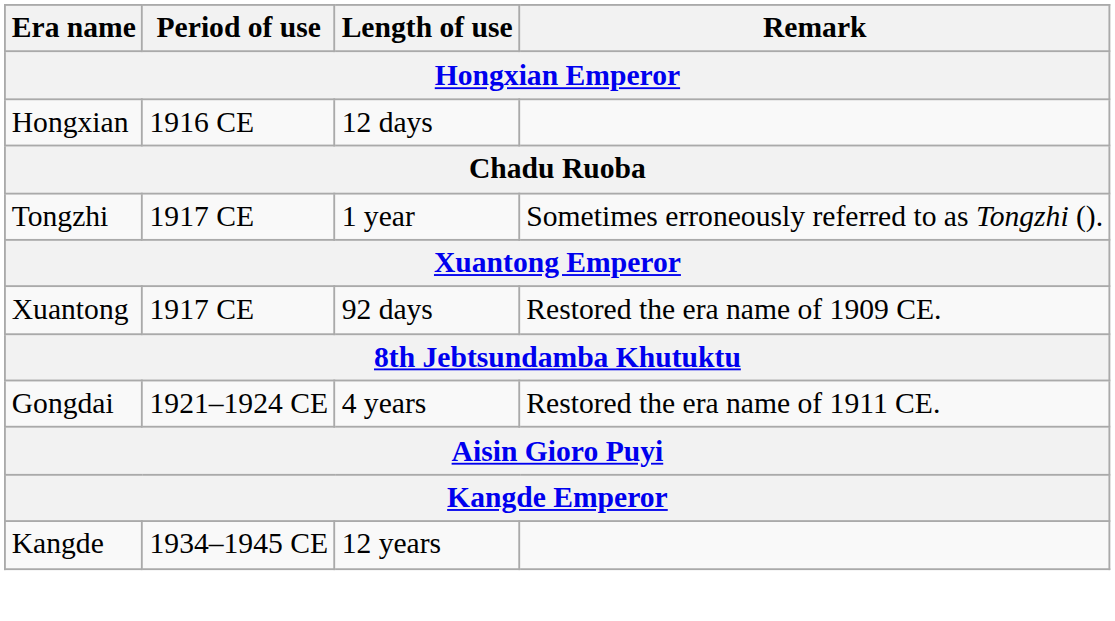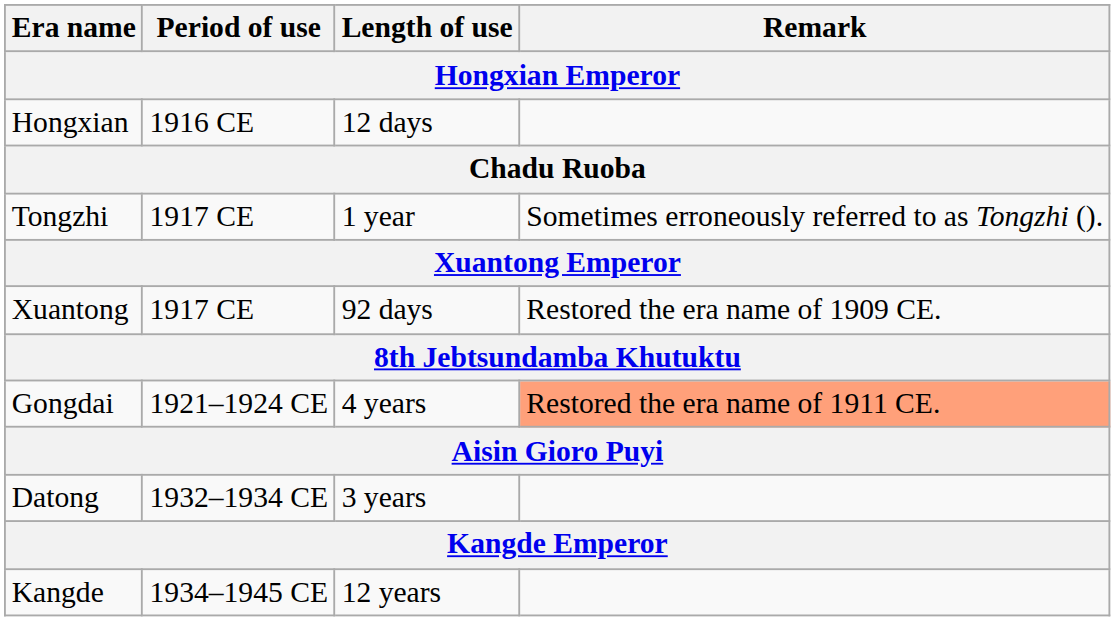 <table class="wikitable">
 <tr>
 <th>Era name</th>
 <th>Period of use</th>
 <th>Length of use</th>
 <th>Remark</th>
 </tr>
 <tr>
 <th colspan="4"><a href='#'>Hongxian Emperor</a><br></th>
 </tr>
 <tr>
 <td>Hongxian<br></td>
 <td>1916 CE</td>
 <td>12 days</td>
 <td></td>
 </tr>
 <tr>
 <th colspan="4">Chadu Ruoba<br></th>
 </tr>
 <tr>
 <td>Tongzhi<br></td>
 <td>1917 CE</td>
 <td>1 year</td>
 <td>Sometimes erroneously referred to as <em>Tongzhi</em> ().</td>
 </tr>
 <tr>
 <th colspan="4"><a href='#'>Xuantong Emperor</a><br></th>
 </tr>
 <tr>
 <td>Xuantong<br></td>
 <td>1917 CE</td>
 <td>92 days</td>
 <td>Restored the era name of 1909 CE.</td>
 </tr>
 <tr>
 <th colspan="4"><a href='#'>8th Jebtsundamba Khutuktu</a><br></th>
 </tr>
 <tr>
 <td>Gongdai<br></td>
 <td>1921–1924 CE</td>
 <td>4 years</td>
-<td>Restored the era name of 1911 CE.</td>
+<td style="background: lightsalmon;">Restored the era name of 1911 CE.</td>
 </tr>
 <tr>
 <th colspan="4"><a href='#'>Aisin Gioro Puyi</a><br></th>
+</tr>
+<tr>
+<td>Datong<br></td>
+<td>1932–1934 CE</td>
+<td>3 years</td>
+<td></td>
 </tr>
 <tr>
 <th colspan="4"><a href='#'>Kangde Emperor</a><br></th>
 </tr>
 <tr>
 <td>Kangde<br></td>
 <td>1934–1945 CE</td>
 <td>12 years</td>
 <td></td>
 </tr>
 </table>
